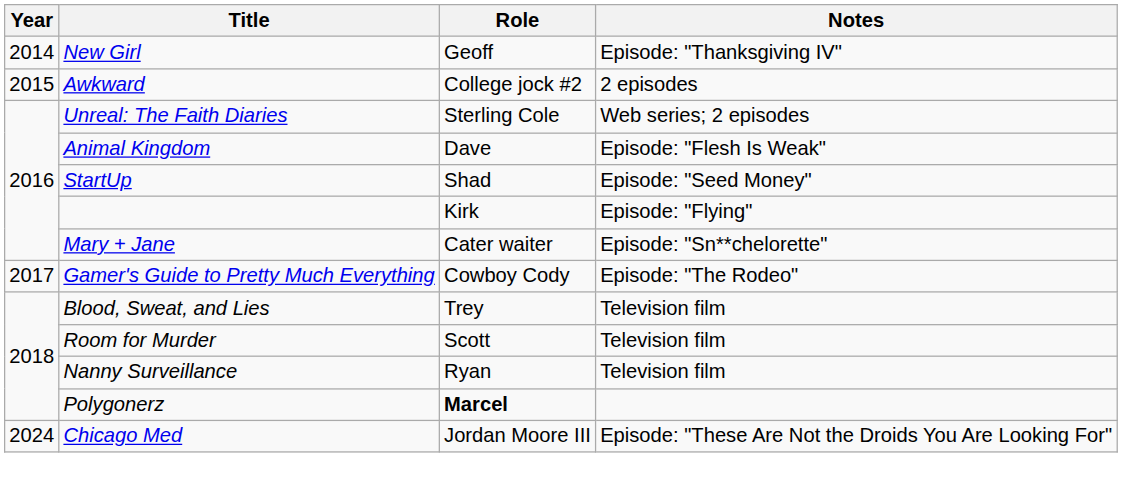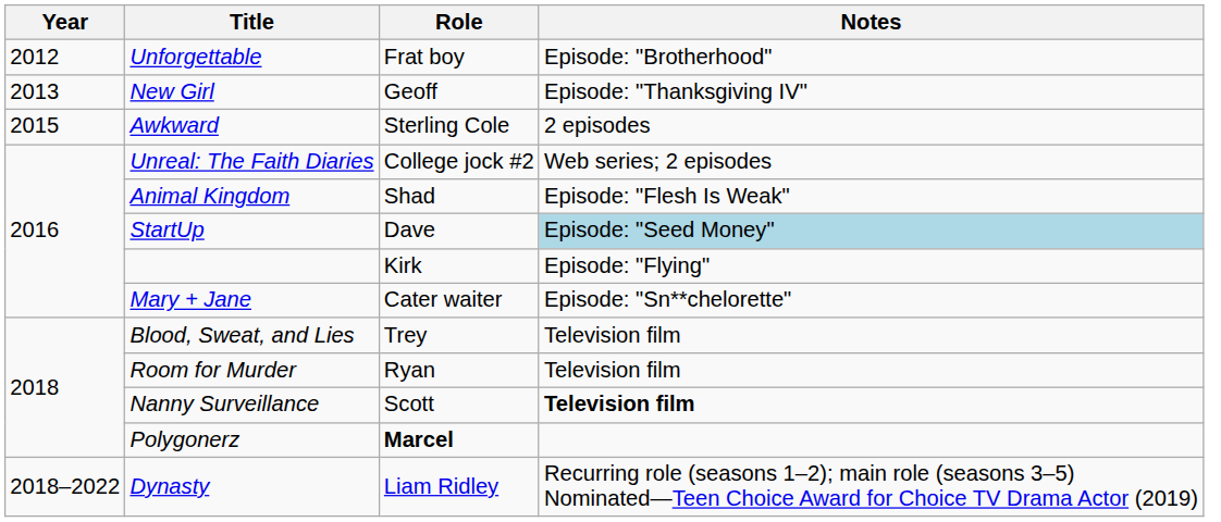 <table class="wikitable sortable">
 <tr>
 <th>Year</th>
 <th>Title</th>
 <th>Role</th>
 <th class="unsortable">Notes</th>
 </tr>
 <tr>
-<td>2014</td>
+<td>2012</td>
+<td><em><a href='#'>Unforgettable</a></em></td>
+<td>Frat boy</td>
+<td>Episode: "Brotherhood"</td>
+</tr>
+<tr>
+<td>2013</td>
 <td><em><a href='#'>New Girl</a></em></td>
 <td>Geoff</td>
 <td>Episode: "Thanksgiving IV"</td>
 </tr>
 <tr>
 <td>2015</td>
 <td><em><a href='#'>Awkward</a></em></td>
-<td>College jock #2</td>
+<td>Sterling Cole</td>
 <td>2 episodes</td>
 </tr>
 <tr>
 <td rowspan="5">2016</td>
 <td><em><a href='#'>Unreal: The Faith Diaries</a></em></td>
-<td>Sterling Cole</td>
+<td>College jock #2</td>
 <td>Web series; 2 episodes</td>
 </tr>
 <tr>
 <td><em><a href='#'>Animal Kingdom</a></em></td>
-<td>Dave</td>
+<td>Shad</td>
 <td>Episode: "Flesh Is Weak"</td>
 </tr>
 <tr>
 <td><em><a href='#'>StartUp</a></em></td>
-<td>Shad</td>
-<td>Episode: "Seed Money"</td>
+<td>Dave</td>
+<td style="background: lightblue;">Episode: "Seed Money"</td>
 </tr>
 <tr>
 <td><em></em></td>
 <td>Kirk</td>
 <td>Episode: "Flying"</td>
 </tr>
 <tr>
 <td><em><a href='#'>Mary + Jane</a></em></td>
 <td>Cater waiter</td>
 <td>Episode: "Sn**chelorette"</td>
 </tr>
 <tr>
-<td>2017</td>
-<td><em><a href='#'>Gamer's Guide to Pretty Much Everything</a></em></td>
-<td>Cowboy Cody</td>
-<td>Episode: "The Rodeo"</td>
-</tr>
-<tr>
 <td rowspan="4">2018</td>
 <td><em>Blood, Sweat, and Lies</em></td>
 <td>Trey</td>
 <td>Television film</td>
 </tr>
 <tr>
 <td><em>Room for Murder</em></td>
-<td>Scott</td>
+<td>Ryan</td>
 <td>Television film</td>
 </tr>
 <tr>
 <td><em>Nanny Surveillance</em></td>
-<td>Ryan</td>
-<td>Television film</td>
+<td>Scott</td>
+<td><strong>Television film</strong></td>
 </tr>
 <tr>
 <td><em>Polygonerz</em></td>
 <td><strong>Marcel</strong></td>
 <td></td>
 </tr>
 <tr>
-<td>2024</td>
-<td><em><a href='#'>Chicago Med</a></em></td>
-<td>Jordan Moore III</td>
-<td>Episode: "These Are Not the Droids You Are Looking For"</td>
+<td>2018–2022</td>
+<td><em><a href='#'>Dynasty</a></em></td>
+<td><a href='#'>Liam Ridley</a></td>
+<td>Recurring role (seasons 1–2); main role (seasons 3–5) <br> Nominated—<a href='#'>Teen Choice Award for Choice TV Drama Actor</a> (2019)</td>
 </tr>
 </table>
